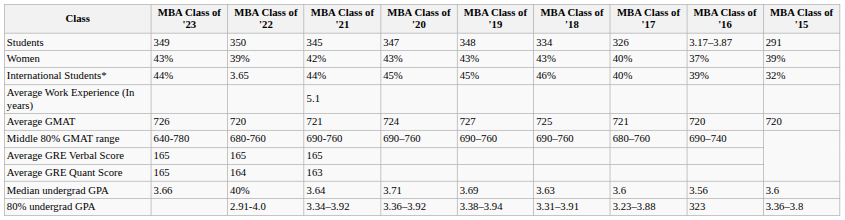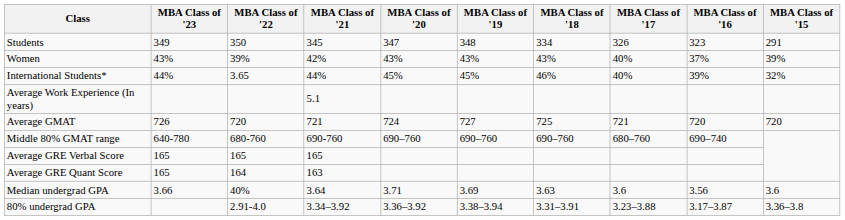 <table class="wikitable">
 <tr>
 <th>Class</th>
 <th>MBA Class of '23</th>
 <th>MBA Class of '22</th>
 <th>MBA Class of '21</th>
 <th>MBA Class of '20</th>
 <th>MBA Class of '19</th>
 <th>MBA Class of '18</th>
 <th>MBA Class of '17</th>
 <th>MBA Class of '16</th>
 <th>MBA Class of '15</th>
 </tr>
 <tr>
 <td>Students</td>
 <td>349</td>
 <td>350</td>
 <td>345</td>
 <td>347</td>
 <td>348</td>
 <td>334</td>
 <td>326</td>
-<td>3.17–3.87</td>
+<td>323</td>
 <td>291</td>
 </tr>
 <tr>
 <td>Women</td>
 <td>43%</td>
 <td>39%</td>
 <td>42%</td>
 <td>43%</td>
 <td>43%</td>
 <td>43%</td>
 <td>40%</td>
 <td>37%</td>
 <td>39%</td>
 </tr>
 <tr>
 <td>International Students*</td>
 <td>44%</td>
 <td>3.65</td>
 <td>44%</td>
 <td>45%</td>
 <td>45%</td>
 <td>46%</td>
 <td>40%</td>
 <td>39%</td>
 <td>32%</td>
 </tr>
 <tr>
 <td>Average Work Experience (In years)</td>
 <td></td>
 <td></td>
 <td>5.1</td>
 <td></td>
 <td></td>
 <td></td>
 <td></td>
 <td></td>
 <td></td>
 </tr>
 <tr>
 <td>Average GMAT</td>
 <td>726</td>
 <td>720</td>
 <td>721</td>
 <td>724</td>
 <td>727</td>
 <td>725</td>
 <td>721</td>
 <td>720</td>
 <td>720</td>
 </tr>
 <tr>
 <td>Middle 80% GMAT range</td>
 <td>640-780</td>
 <td>680-760</td>
 <td>690-760</td>
 <td>690–760</td>
 <td>690–760</td>
 <td>690–760</td>
 <td>680–760</td>
 <td>690–740</td>
 </tr>
 <tr>
 <td>Average GRE Verbal Score</td>
 <td>165</td>
 <td>165</td>
 <td>165</td>
 <td></td>
 <td></td>
 <td></td>
 <td></td>
 <td></td>
 </tr>
 <tr>
 <td>Average GRE Quant Score</td>
 <td>165</td>
 <td>164</td>
 <td>163</td>
 <td></td>
 <td></td>
 <td></td>
 <td></td>
 <td></td>
 </tr>
 <tr>
 <td>Median undergrad GPA</td>
 <td>3.66</td>
 <td>40%</td>
 <td>3.64</td>
 <td>3.71</td>
 <td>3.69</td>
 <td>3.63</td>
 <td>3.6</td>
 <td>3.56</td>
 <td>3.6</td>
 </tr>
 <tr>
 <td>80% undergrad GPA</td>
 <td></td>
 <td>2.91-4.0</td>
 <td>3.34–3.92</td>
 <td>3.36–3.92</td>
 <td>3.38–3.94</td>
 <td>3.31–3.91</td>
 <td>3.23–3.88</td>
-<td>323</td>
+<td>3.17–3.87</td>
 <td>3.36–3.8</td>
 </tr>
 </table>
